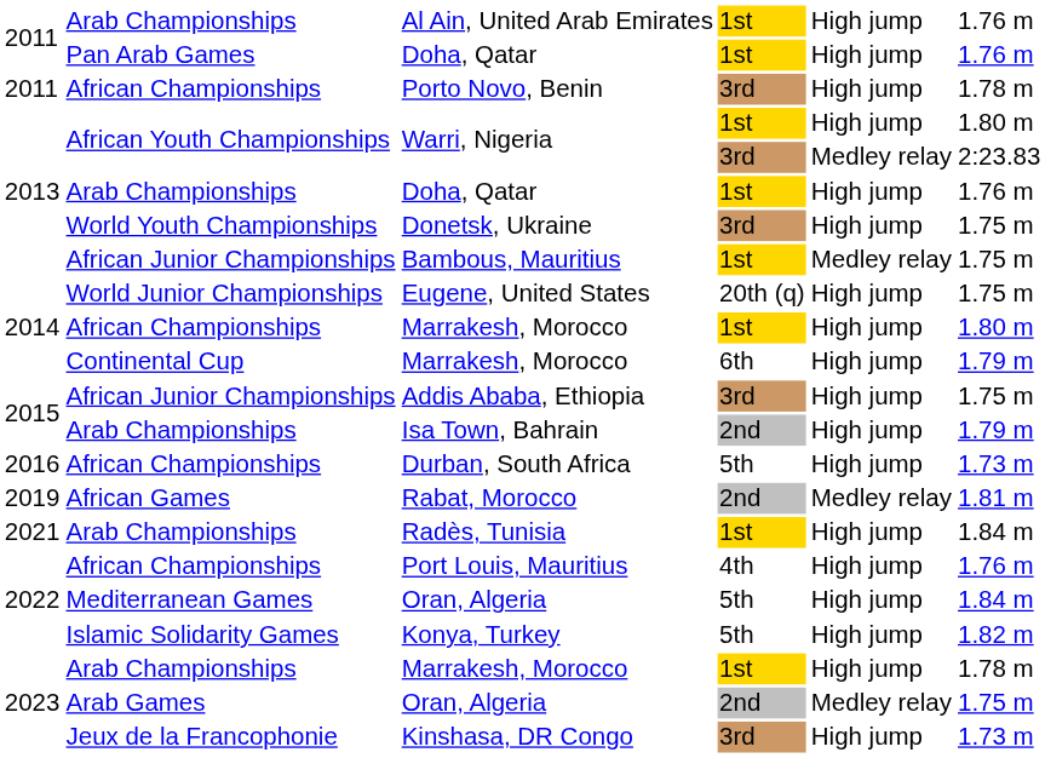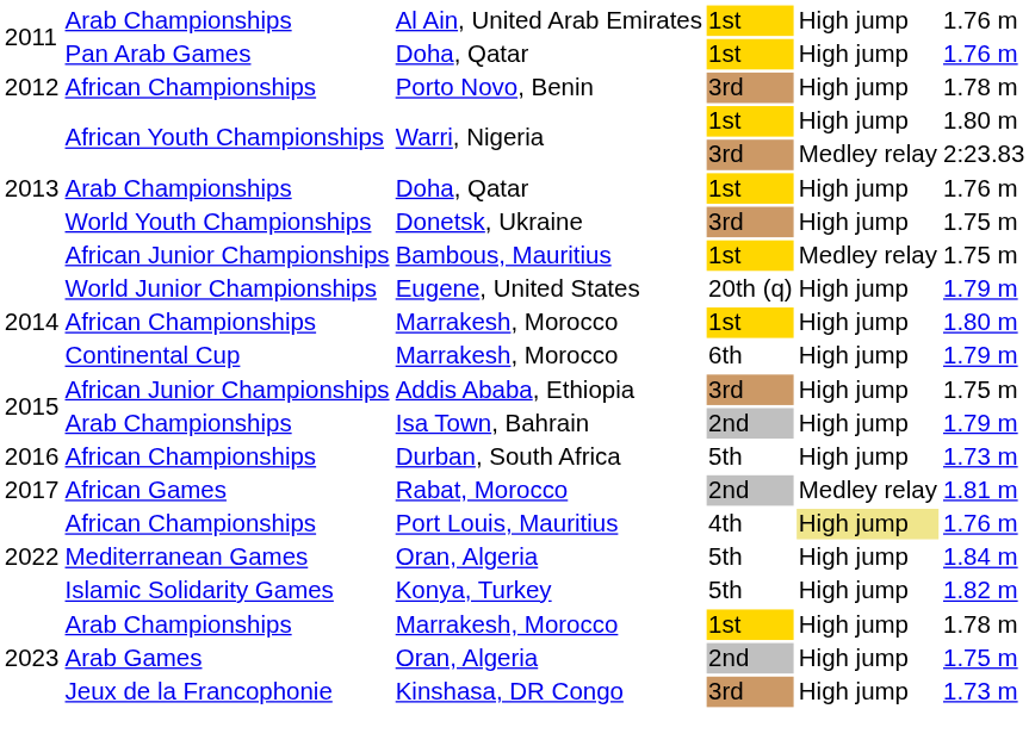 <table>
 <tr>
 <td rowspan=2>2011</td>
 <td><a href='#'>Arab Championships</a></td>
 <td><a href='#'>Al Ain</a>, United Arab Emirates</td>
 <td bgcolor=gold>1st</td>
 <td>High jump</td>
 <td>1.76 m</td>
 </tr>
 <tr>
 <td><a href='#'>Pan Arab Games</a></td>
 <td><a href='#'>Doha</a>, Qatar</td>
 <td bgcolor=gold>1st</td>
 <td>High jump</td>
 <td><a href='#'>1.76 m</a></td>
 </tr>
 <tr>
-<td>2011</td>
+<td>2012</td>
 <td><a href='#'>African Championships</a></td>
 <td><a href='#'>Porto Novo</a>, Benin</td>
 <td bgcolor=cc9966>3rd</td>
 <td>High jump</td>
 <td>1.78 m</td>
 </tr>
 <tr>
 <td rowspan=5>2013</td>
 <td rowspan=2><a href='#'>African Youth Championships</a></td>
 <td rowspan=2><a href='#'>Warri</a>, Nigeria</td>
 <td bgcolor=gold>1st</td>
 <td>High jump</td>
 <td>1.80 m</td>
 </tr>
 <tr>
 <td bgcolor=cc9966>3rd</td>
 <td>Medley relay</td>
 <td>2:23.83</td>
 </tr>
 <tr>
 <td><a href='#'>Arab Championships</a></td>
 <td><a href='#'>Doha</a>, Qatar</td>
 <td bgcolor=gold>1st</td>
 <td>High jump</td>
 <td>1.76 m</td>
 </tr>
 <tr>
 <td><a href='#'>World Youth Championships</a></td>
 <td><a href='#'>Donetsk</a>, Ukraine</td>
 <td bgcolor=cc9966>3rd</td>
 <td>High jump</td>
 <td>1.75 m</td>
 </tr>
 <tr>
 <td><a href='#'>African Junior Championships</a></td>
 <td><a href='#'>Bambous, Mauritius</a></td>
 <td bgcolor=gold>1st</td>
 <td>Medley relay</td>
 <td>1.75 m</td>
 </tr>
 <tr>
 <td rowspan=3>2014</td>
 <td><a href='#'>World Junior Championships</a></td>
 <td><a href='#'>Eugene</a>, United States</td>
 <td>20th (q)</td>
 <td>High jump</td>
-<td>1.75 m</td>
+<td><a href='#'>1.79 m</a></td>
 </tr>
 <tr>
 <td><a href='#'>African Championships</a></td>
 <td><a href='#'>Marrakesh</a>, Morocco</td>
 <td bgcolor=gold>1st</td>
 <td>High jump</td>
 <td><a href='#'>1.80 m</a></td>
 </tr>
 <tr>
 <td><a href='#'>Continental Cup</a></td>
 <td><a href='#'>Marrakesh</a>, Morocco</td>
 <td>6th</td>
 <td>High jump</td>
 <td><a href='#'>1.79 m</a></td>
 </tr>
 <tr>
 <td rowspan=2>2015</td>
 <td><a href='#'>African Junior Championships</a></td>
 <td><a href='#'>Addis Ababa</a>, Ethiopia</td>
 <td bgcolor=cc9966>3rd</td>
 <td>High jump</td>
 <td>1.75 m</td>
 </tr>
 <tr>
 <td><a href='#'>Arab Championships</a></td>
 <td><a href='#'>Isa Town</a>, Bahrain</td>
 <td bgcolor=silver>2nd</td>
 <td>High jump</td>
 <td><a href='#'>1.79 m</a></td>
 </tr>
 <tr>
 <td>2016</td>
 <td><a href='#'>African Championships</a></td>
 <td><a href='#'>Durban</a>, South Africa</td>
 <td>5th</td>
 <td>High jump</td>
 <td><a href='#'>1.73 m</a></td>
 </tr>
 <tr>
-<td>2019</td>
+<td>2017</td>
 <td><a href='#'>African Games</a></td>
 <td><a href='#'>Rabat, Morocco</a></td>
 <td bgcolor=silver>2nd</td>
 <td>Medley relay</td>
 <td><a href='#'>1.81 m</a></td>
 </tr>
 <tr>
-<td>2021</td>
-<td><a href='#'>Arab Championships</a></td>
-<td><a href='#'>Radès, Tunisia</a></td>
-<td bgcolor=gold>1st</td>
-<td>High jump</td>
-<td>1.84 m</td>
-</tr>
-<tr>
 <td rowspan=3>2022</td>
 <td><a href='#'>African Championships</a></td>
 <td><a href='#'>Port Louis, Mauritius</a></td>
 <td>4th</td>
-<td>High jump</td>
+<td style="background: khaki;">High jump</td>
 <td><a href='#'>1.76 m</a></td>
 </tr>
 <tr>
 <td><a href='#'>Mediterranean Games</a></td>
 <td><a href='#'>Oran, Algeria</a></td>
 <td>5th</td>
 <td>High jump</td>
 <td><a href='#'>1.84 m</a></td>
 </tr>
 <tr>
 <td><a href='#'>Islamic Solidarity Games</a></td>
 <td><a href='#'>Konya, Turkey</a></td>
 <td>5th</td>
 <td>High jump</td>
 <td><a href='#'>1.82 m</a></td>
 </tr>
 <tr>
 <td rowspan=3>2023</td>
 <td><a href='#'>Arab Championships</a></td>
 <td><a href='#'>Marrakesh, Morocco</a></td>
 <td bgcolor=gold>1st</td>
 <td>High jump</td>
 <td>1.78 m</td>
 </tr>
 <tr>
 <td><a href='#'>Arab Games</a></td>
 <td><a href='#'>Oran, Algeria</a></td>
 <td bgcolor=silver>2nd</td>
-<td>Medley relay</td>
+<td>High jump</td>
 <td><a href='#'>1.75 m</a></td>
 </tr>
 <tr>
 <td><a href='#'>Jeux de la Francophonie</a></td>
 <td><a href='#'>Kinshasa, DR Congo</a></td>
 <td bgcolor=cc9966>3rd</td>
 <td>High jump</td>
 <td><a href='#'>1.73 m</a></td>
 </tr>
 </table>
